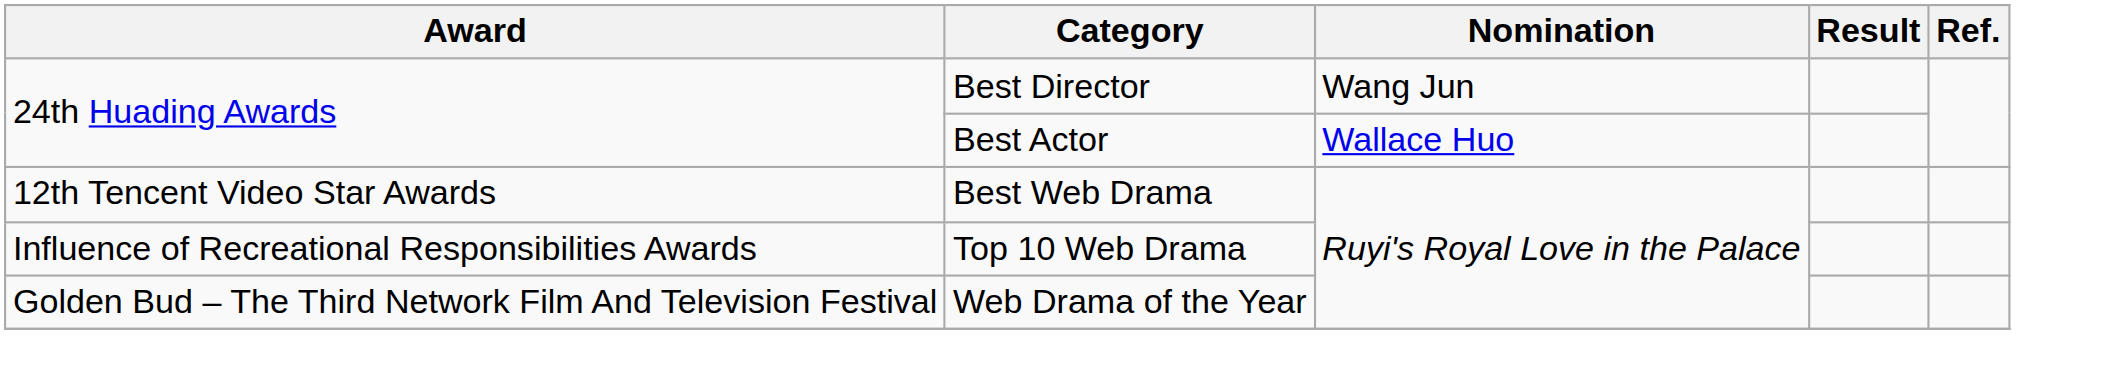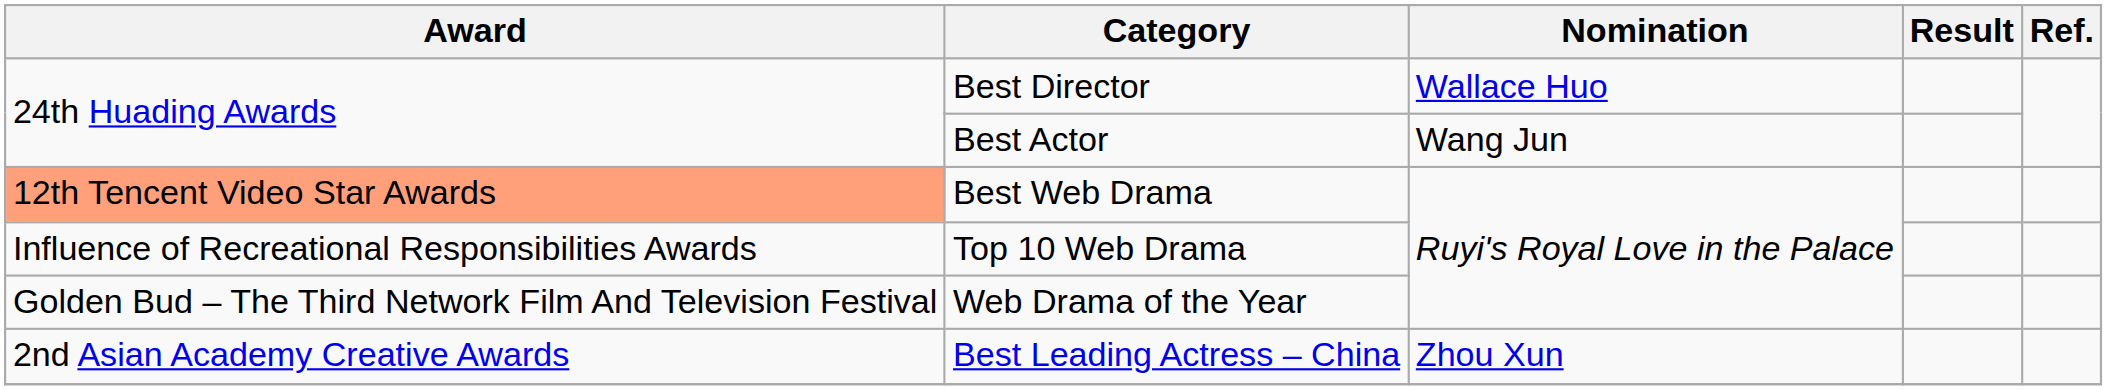 <table class="wikitable">
 <tr>
 <th>Award</th>
 <th>Category</th>
 <th>Nomination</th>
 <th>Result</th>
 <th>Ref.</th>
 </tr>
 <tr>
 <td rowspan=2>24th <a href='#'>Huading Awards</a></td>
 <td>Best Director</td>
-<td>Wang Jun</td>
+<td><a href='#'>Wallace Huo</a></td>
 <td></td>
 <td rowspan=2></td>
 </tr>
 <tr>
 <td>Best Actor</td>
-<td><a href='#'>Wallace Huo</a></td>
+<td>Wang Jun</td>
 <td></td>
 </tr>
 <tr>
-<td>12th Tencent Video Star Awards</td>
+<td style="background: lightsalmon;">12th Tencent Video Star Awards</td>
 <td>Best Web Drama</td>
 <td rowspan=3><em>Ruyi's Royal Love in the Palace</em></td>
 <td></td>
 <td></td>
 </tr>
 <tr>
 <td>Influence of Recreational Responsibilities Awards</td>
 <td>Top 10 Web Drama</td>
 <td></td>
 <td></td>
 </tr>
 <tr>
 <td>Golden Bud – The Third Network Film And Television Festival</td>
 <td>Web Drama of the Year</td>
 <td></td>
 <td></td>
 </tr>
 <tr>
+<td>2nd <a href='#'>Asian Academy Creative Awards</a></td>
+<td><a href='#'>Best Leading Actress – China</a></td>
+<td><a href='#'>Zhou Xun</a></td>
+<td></td>
+<td></td>
+</tr>
+<tr>
 </tr>
 </table>
